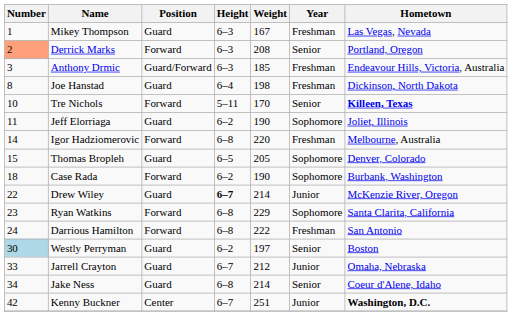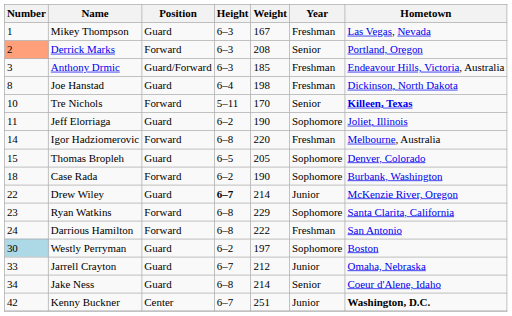 <table class="wikitable" style="font-size: 95%;">
 <tr>
 <th>Number</th>
 <th>Name</th>
 <th>Position</th>
 <th>Height</th>
 <th>Weight</th>
 <th>Year</th>
 <th>Hometown</th>
 </tr>
 <tr>
 <td>1</td>
 <td>Mikey Thompson</td>
 <td>Guard</td>
 <td>6–3</td>
 <td>167</td>
 <td>Freshman</td>
 <td><a href='#'>Las Vegas</a>, <a href='#'>Nevada</a></td>
 </tr>
 <tr>
 <td style="background: lightsalmon;">2</td>
 <td><a href='#'>Derrick Marks</a></td>
 <td>Forward</td>
 <td>6–3</td>
 <td>208</td>
 <td>Senior</td>
 <td><a href='#'>Portland, Oregon</a></td>
 </tr>
 <tr>
 <td>3</td>
 <td><a href='#'>Anthony Drmic</a></td>
 <td>Guard/Forward</td>
 <td>6–3</td>
 <td>185</td>
 <td>Freshman</td>
 <td><a href='#'>Endeavour Hills, Victoria</a>, Australia</td>
 </tr>
 <tr>
 <td>8</td>
 <td>Joe Hanstad</td>
 <td>Guard</td>
 <td>6–4</td>
 <td>198</td>
 <td>Freshman</td>
 <td><a href='#'>Dickinson, North Dakota</a></td>
 </tr>
 <tr>
 <td>10</td>
 <td>Tre Nichols</td>
 <td>Forward</td>
 <td>5–11</td>
 <td>170</td>
 <td>Senior</td>
 <td><strong><a href='#'>Killeen, Texas</a></strong></td>
 </tr>
 <tr>
 <td>11</td>
 <td>Jeff Elorriaga</td>
 <td>Guard</td>
 <td>6–2</td>
 <td>190</td>
 <td>Sophomore</td>
 <td><a href='#'>Joliet, Illinois</a></td>
 </tr>
 <tr>
 <td>14</td>
 <td>Igor Hadziomerovic</td>
 <td>Forward</td>
 <td>6–8</td>
 <td>220</td>
 <td>Freshman</td>
 <td><a href='#'>Melbourne</a>, Australia</td>
 </tr>
 <tr>
 <td>15</td>
 <td>Thomas Bropleh</td>
 <td>Guard</td>
 <td>6–5</td>
 <td>205</td>
 <td>Sophomore</td>
 <td><a href='#'>Denver, Colorado</a></td>
 </tr>
 <tr>
 <td>18</td>
 <td>Case Rada</td>
 <td>Forward</td>
 <td>6–2</td>
 <td>190</td>
 <td>Sophomore</td>
 <td><a href='#'>Burbank, Washington</a></td>
 </tr>
 <tr>
 <td>22</td>
 <td>Drew Wiley</td>
 <td>Guard</td>
 <td><strong>6–7</strong></td>
 <td>214</td>
 <td>Junior</td>
 <td><a href='#'>McKenzie River, Oregon</a></td>
 </tr>
 <tr>
 <td>23</td>
 <td>Ryan Watkins</td>
 <td>Forward</td>
 <td>6–8</td>
 <td>229</td>
 <td>Sophomore</td>
 <td><a href='#'>Santa Clarita, California</a></td>
 </tr>
 <tr>
 <td>24</td>
 <td>Darrious Hamilton</td>
 <td>Forward</td>
 <td>6–8</td>
 <td>222</td>
 <td>Freshman</td>
 <td><a href='#'>San Antonio</a></td>
 </tr>
 <tr>
 <td style="background: lightblue;">30</td>
 <td>Westly Perryman</td>
 <td>Guard</td>
 <td>6–2</td>
 <td>197</td>
-<td>Senior</td>
+<td>Sophomore</td>
 <td><a href='#'>Boston</a></td>
 </tr>
 <tr>
 <td>33</td>
 <td>Jarrell Crayton</td>
 <td>Guard</td>
 <td>6–7</td>
 <td>212</td>
 <td>Junior</td>
 <td><a href='#'>Omaha, Nebraska</a></td>
 </tr>
 <tr>
 <td>34</td>
 <td>Jake Ness</td>
 <td>Guard</td>
 <td>6–8</td>
 <td>214</td>
 <td>Senior</td>
 <td><a href='#'>Coeur d'Alene, Idaho</a></td>
 </tr>
 <tr>
 <td>42</td>
 <td>Kenny Buckner</td>
 <td>Center</td>
 <td>6–7</td>
 <td>251</td>
 <td>Junior</td>
 <td><strong>Washington, D.C.</strong></td>
 </tr>
 <tr>
 </tr>
 </table>
